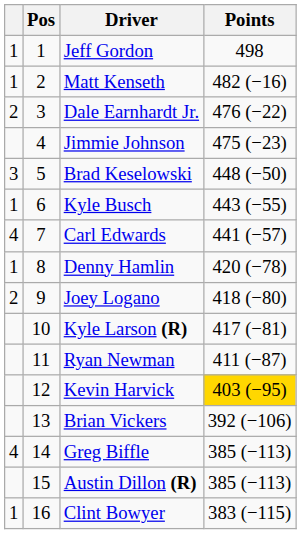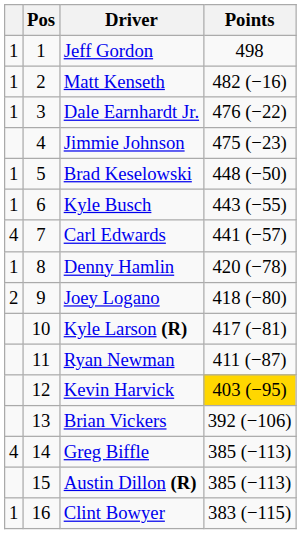 <table class="wikitable" style="font-size: 95%;">
 <tr>
 <th></th>
 <th>Pos</th>
 <th>Driver</th>
 <th>Points</th>
 </tr>
 <tr>
 <td align="left"> 1</td>
 <td style="text-align:center;">1</td>
 <td><a href='#'>Jeff Gordon</a></td>
 <td style="text-align:center;">498</td>
 </tr>
 <tr>
 <td align="left"> 1</td>
 <td style="text-align:center;">2</td>
 <td><a href='#'>Matt Kenseth</a></td>
 <td style="text-align:center;">482 (−16)</td>
 </tr>
 <tr>
-<td align="left"> 2</td>
+<td align="left"> 1</td>
 <td style="text-align:center;">3</td>
 <td><a href='#'>Dale Earnhardt Jr.</a></td>
 <td style="text-align:center;">476 (−22)</td>
 </tr>
 <tr>
 <td align="left"></td>
 <td style="text-align:center;">4</td>
 <td><a href='#'>Jimmie Johnson</a></td>
 <td style="text-align:center;">475 (−23)</td>
 </tr>
 <tr>
-<td align="left"> 3</td>
+<td align="left"> 1</td>
 <td style="text-align:center;">5</td>
 <td><a href='#'>Brad Keselowski</a></td>
 <td style="text-align:center;">448 (−50)</td>
 </tr>
 <tr>
 <td align="left"> 1</td>
 <td style="text-align:center;">6</td>
 <td><a href='#'>Kyle Busch</a></td>
 <td style="text-align:center;">443 (−55)</td>
 </tr>
 <tr>
 <td align="left"> 4</td>
 <td style="text-align:center;">7</td>
 <td><a href='#'>Carl Edwards</a></td>
 <td style="text-align:center;">441 (−57)</td>
 </tr>
 <tr>
 <td align="left"> 1</td>
 <td style="text-align:center;">8</td>
 <td><a href='#'>Denny Hamlin</a></td>
 <td style="text-align:center;">420 (−78)</td>
 </tr>
 <tr>
 <td align="left"> 2</td>
 <td style="text-align:center;">9</td>
 <td><a href='#'>Joey Logano</a></td>
 <td style="text-align:center;">418 (−80)</td>
 </tr>
 <tr>
 <td align="left"></td>
 <td style="text-align:center;">10</td>
 <td><a href='#'>Kyle Larson</a> <strong>(R)</strong></td>
 <td style="text-align:center;">417 (−81)</td>
 </tr>
 <tr>
 <td align="left"></td>
 <td style="text-align:center;">11</td>
 <td><a href='#'>Ryan Newman</a></td>
 <td style="text-align:center;">411 (−87)</td>
 </tr>
 <tr>
 <td align="left"></td>
 <td style="text-align:center;">12</td>
 <td><a href='#'>Kevin Harvick</a></td>
 <td style="background: gold; text-align:center;">403 (−95)</td>
 </tr>
 <tr>
 <td align="left"></td>
 <td style="text-align:center;">13</td>
 <td><a href='#'>Brian Vickers</a></td>
 <td style="text-align:center;">392 (−106)</td>
 </tr>
 <tr>
 <td align="left"> 4</td>
 <td style="text-align:center;">14</td>
 <td><a href='#'>Greg Biffle</a></td>
 <td style="text-align:center;">385 (−113)</td>
 </tr>
 <tr>
 <td align="left"></td>
 <td style="text-align:center;">15</td>
 <td><a href='#'>Austin Dillon</a> <strong>(R)</strong></td>
 <td style="text-align:center;">385 (−113)</td>
 </tr>
 <tr>
 <td align="left"> 1</td>
 <td style="text-align:center;">16</td>
 <td><a href='#'>Clint Bowyer</a></td>
 <td style="text-align:center;">383 (−115)</td>
 </tr>
 </table>
